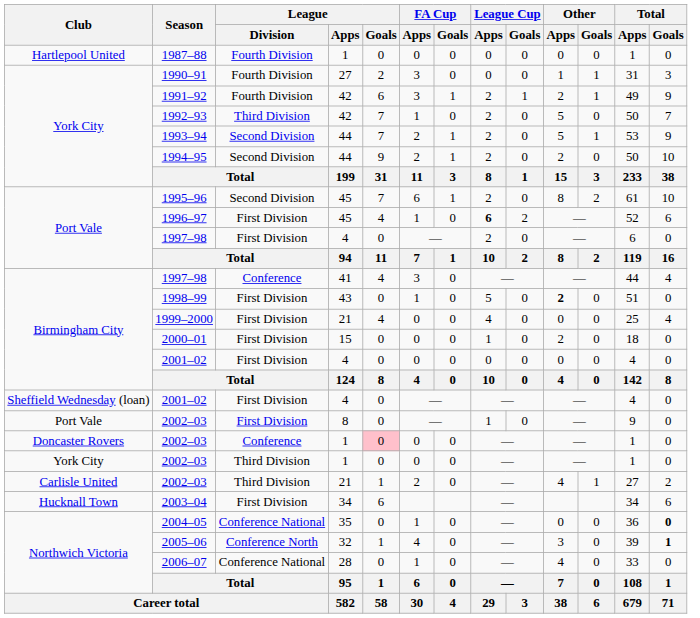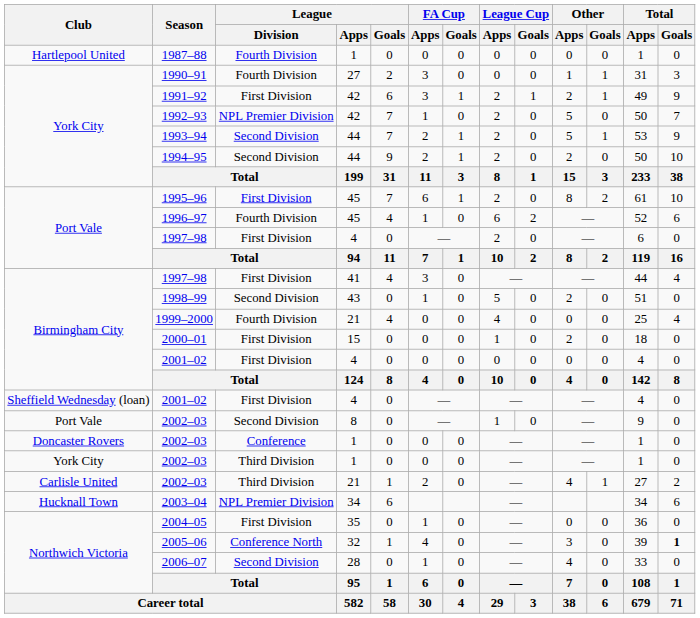 <table class=wikitable style="text-align: center;">
 <tr>
 <th rowspan=2>Club</th>
 <th rowspan=2>Season</th>
 <th colspan=3>League</th>
 <th colspan=2><a href='#'>FA Cup</a></th>
 <th colspan=2><a href='#'>League Cup</a></th>
 <th colspan=2>Other</th>
 <th colspan=2>Total</th>
 </tr>
 <tr>
 <th>Division</th>
 <th>Apps</th>
 <th>Goals</th>
 <th>Apps</th>
 <th>Goals</th>
 <th>Apps</th>
 <th>Goals</th>
 <th>Apps</th>
 <th>Goals</th>
 <th>Apps</th>
 <th>Goals</th>
 </tr>
 <tr>
 <td><a href='#'>Hartlepool United</a></td>
 <td><a href='#'>1987–88</a></td>
 <td><a href='#'>Fourth Division</a></td>
 <td>1</td>
 <td>0</td>
 <td>0</td>
 <td>0</td>
 <td>0</td>
 <td>0</td>
 <td>0</td>
 <td>0</td>
 <td>1</td>
 <td>0</td>
 </tr>
 <tr>
 <td rowspan=6><a href='#'>York City</a></td>
 <td><a href='#'>1990–91</a></td>
 <td>Fourth Division</td>
 <td>27</td>
 <td>2</td>
 <td>3</td>
 <td>0</td>
 <td>0</td>
 <td>0</td>
 <td>1</td>
 <td>1</td>
 <td>31</td>
 <td>3</td>
 </tr>
 <tr>
 <td><a href='#'>1991–92</a></td>
-<td>Fourth Division</td>
+<td>First Division</td>
 <td>42</td>
 <td>6</td>
 <td>3</td>
 <td>1</td>
 <td>2</td>
 <td>1</td>
 <td>2</td>
 <td>1</td>
 <td>49</td>
 <td>9</td>
 </tr>
 <tr>
 <td><a href='#'>1992–93</a></td>
-<td><a href='#'>Third Division</a></td>
+<td><a href='#'>NPL Premier Division</a></td>
 <td>42</td>
 <td>7</td>
 <td>1</td>
 <td>0</td>
 <td>2</td>
 <td>0</td>
 <td>5</td>
 <td>0</td>
 <td>50</td>
 <td>7</td>
 </tr>
 <tr>
 <td><a href='#'>1993–94</a></td>
 <td><a href='#'>Second Division</a></td>
 <td>44</td>
 <td>7</td>
 <td>2</td>
 <td>1</td>
 <td>2</td>
 <td>0</td>
 <td>5</td>
 <td>1</td>
 <td>53</td>
 <td>9</td>
 </tr>
 <tr>
 <td><a href='#'>1994–95</a></td>
 <td>Second Division</td>
 <td>44</td>
 <td>9</td>
 <td>2</td>
 <td>1</td>
 <td>2</td>
 <td>0</td>
 <td>2</td>
 <td>0</td>
 <td>50</td>
 <td>10</td>
 </tr>
 <tr>
 <th colspan=2>Total</th>
 <th>199</th>
 <th>31</th>
 <th>11</th>
 <th>3</th>
 <th>8</th>
 <th>1</th>
 <th>15</th>
 <th>3</th>
 <th>233</th>
 <th>38</th>
 </tr>
 <tr>
 <td rowspan=4><a href='#'>Port Vale</a></td>
 <td><a href='#'>1995–96</a></td>
-<td>Second Division</td>
+<td><a href='#'>First Division</a></td>
 <td>45</td>
 <td>7</td>
 <td>6</td>
 <td>1</td>
 <td>2</td>
 <td>0</td>
 <td>8</td>
 <td>2</td>
 <td>61</td>
 <td>10</td>
 </tr>
 <tr>
 <td><a href='#'>1996–97</a></td>
-<td>First Division</td>
+<td>Fourth Division</td>
 <td>45</td>
 <td>4</td>
 <td>1</td>
 <td>0</td>
-<td><strong>6</strong></td>
+<td>6</td>
 <td>2</td>
 <td colspan=2>—</td>
 <td>52</td>
 <td>6</td>
 </tr>
 <tr>
 <td><a href='#'>1997–98</a></td>
 <td>First Division</td>
 <td>4</td>
 <td>0</td>
 <td colspan=2>—</td>
 <td>2</td>
 <td>0</td>
 <td colspan=2>—</td>
 <td>6</td>
 <td>0</td>
 </tr>
 <tr>
 <th colspan=2>Total</th>
 <th>94</th>
 <th>11</th>
 <th>7</th>
 <th>1</th>
 <th>10</th>
 <th>2</th>
 <th>8</th>
 <th>2</th>
 <th>119</th>
 <th>16</th>
 </tr>
 <tr>
 <td rowspan=6><a href='#'>Birmingham City</a></td>
 <td><a href='#'>1997–98</a></td>
-<td><a href='#'>Conference</a></td>
+<td>First Division</td>
 <td>41</td>
 <td>4</td>
 <td>3</td>
 <td>0</td>
 <td colspan=2>—</td>
 <td colspan=2>—</td>
 <td>44</td>
 <td>4</td>
 </tr>
 <tr>
 <td><a href='#'>1998–99</a></td>
-<td>First Division</td>
+<td>Second Division</td>
 <td>43</td>
 <td>0</td>
 <td>1</td>
 <td>0</td>
 <td>5</td>
 <td>0</td>
-<td><strong>2</strong></td>
+<td>2</td>
 <td>0</td>
 <td>51</td>
 <td>0</td>
 </tr>
 <tr>
 <td><a href='#'>1999–2000</a></td>
-<td>First Division</td>
+<td>Fourth Division</td>
 <td>21</td>
 <td>4</td>
 <td>0</td>
 <td>0</td>
 <td>4</td>
 <td>0</td>
 <td>0</td>
 <td>0</td>
 <td>25</td>
 <td>4</td>
 </tr>
 <tr>
 <td><a href='#'>2000–01</a></td>
 <td>First Division</td>
 <td>15</td>
 <td>0</td>
 <td>0</td>
 <td>0</td>
 <td>1</td>
 <td>0</td>
 <td>2</td>
 <td>0</td>
 <td>18</td>
 <td>0</td>
 </tr>
 <tr>
 <td><a href='#'>2001–02</a></td>
 <td>First Division</td>
 <td>4</td>
 <td>0</td>
 <td>0</td>
 <td>0</td>
 <td>0</td>
 <td>0</td>
 <td>0</td>
 <td>0</td>
 <td>4</td>
 <td>0</td>
 </tr>
 <tr>
 <th colspan=2>Total</th>
 <th>124</th>
 <th>8</th>
 <th>4</th>
 <th>0</th>
 <th>10</th>
 <th>0</th>
 <th>4</th>
 <th>0</th>
 <th>142</th>
 <th>8</th>
 </tr>
 <tr>
 <td><a href='#'>Sheffield Wednesday</a> (loan)</td>
 <td><a href='#'>2001–02</a></td>
 <td>First Division</td>
 <td>4</td>
 <td>0</td>
 <td colspan=2>—</td>
 <td colspan=2>—</td>
 <td colspan=2>—</td>
 <td>4</td>
 <td>0</td>
 </tr>
 <tr>
 <td>Port Vale</td>
 <td><a href='#'>2002–03</a></td>
-<td><a href='#'>First Division</a></td>
+<td>Second Division</td>
 <td>8</td>
 <td>0</td>
 <td colspan=2>—</td>
 <td>1</td>
 <td>0</td>
 <td colspan=2>—</td>
 <td>9</td>
 <td>0</td>
 </tr>
 <tr>
 <td><a href='#'>Doncaster Rovers</a></td>
 <td><a href='#'>2002–03</a></td>
 <td><a href='#'>Conference</a></td>
 <td>1</td>
-<td style="background: pink;">0</td>
+<td>0</td>
 <td>0</td>
 <td>0</td>
 <td colspan=2>—</td>
 <td colspan=2>—</td>
 <td>1</td>
 <td>0</td>
 </tr>
 <tr>
 <td>York City</td>
 <td><a href='#'>2002–03</a></td>
 <td>Third Division</td>
 <td>1</td>
 <td>0</td>
 <td>0</td>
 <td>0</td>
 <td colspan=2>—</td>
 <td colspan=2>—</td>
 <td>1</td>
 <td>0</td>
 </tr>
 <tr>
 <td><a href='#'>Carlisle United</a></td>
 <td><a href='#'>2002–03</a></td>
 <td>Third Division</td>
 <td>21</td>
 <td>1</td>
 <td>2</td>
 <td>0</td>
 <td colspan=2>—</td>
 <td>4</td>
 <td>1</td>
 <td>27</td>
 <td>2</td>
 </tr>
 <tr>
 <td><a href='#'>Hucknall Town</a></td>
 <td><a href='#'>2003–04</a></td>
-<td>First Division</td>
+<td><a href='#'>NPL Premier Division</a></td>
 <td>34</td>
 <td>6</td>
 <td></td>
 <td></td>
 <td colspan=2>—</td>
 <td></td>
 <td></td>
 <td>34</td>
 <td>6</td>
 </tr>
 <tr>
 <td rowspan=4><a href='#'>Northwich Victoria</a></td>
 <td><a href='#'>2004–05</a></td>
-<td><a href='#'>Conference National</a></td>
+<td>First Division</td>
 <td>35</td>
 <td>0</td>
 <td>1</td>
 <td>0</td>
 <td colspan=2>—</td>
 <td>0</td>
 <td>0</td>
 <td>36</td>
-<td><strong>0</strong></td>
+<td>0</td>
 </tr>
 <tr>
 <td><a href='#'>2005–06</a></td>
 <td><a href='#'>Conference North</a></td>
 <td>32</td>
 <td>1</td>
 <td>4</td>
 <td>0</td>
 <td colspan=2>—</td>
 <td>3</td>
 <td>0</td>
 <td>39</td>
 <td><strong>1</strong></td>
 </tr>
 <tr>
 <td><a href='#'>2006–07</a></td>
-<td>Conference National</td>
+<td><a href='#'>Second Division</a></td>
 <td>28</td>
 <td>0</td>
 <td>1</td>
 <td>0</td>
 <td colspan=2>—</td>
 <td>4</td>
 <td>0</td>
 <td>33</td>
 <td>0</td>
 </tr>
 <tr>
 <th colspan=2>Total</th>
 <th>95</th>
 <th>1</th>
 <th>6</th>
 <th>0</th>
 <th colspan=2>—</th>
 <th>7</th>
 <th>0</th>
 <th>108</th>
 <th>1</th>
 </tr>
 <tr>
 <th colspan=3>Career total</th>
 <th>582</th>
 <th>58</th>
 <th>30</th>
 <th>4</th>
 <th>29</th>
 <th>3</th>
 <th>38</th>
 <th>6</th>
 <th>679</th>
 <th>71</th>
 </tr>
 </table>
